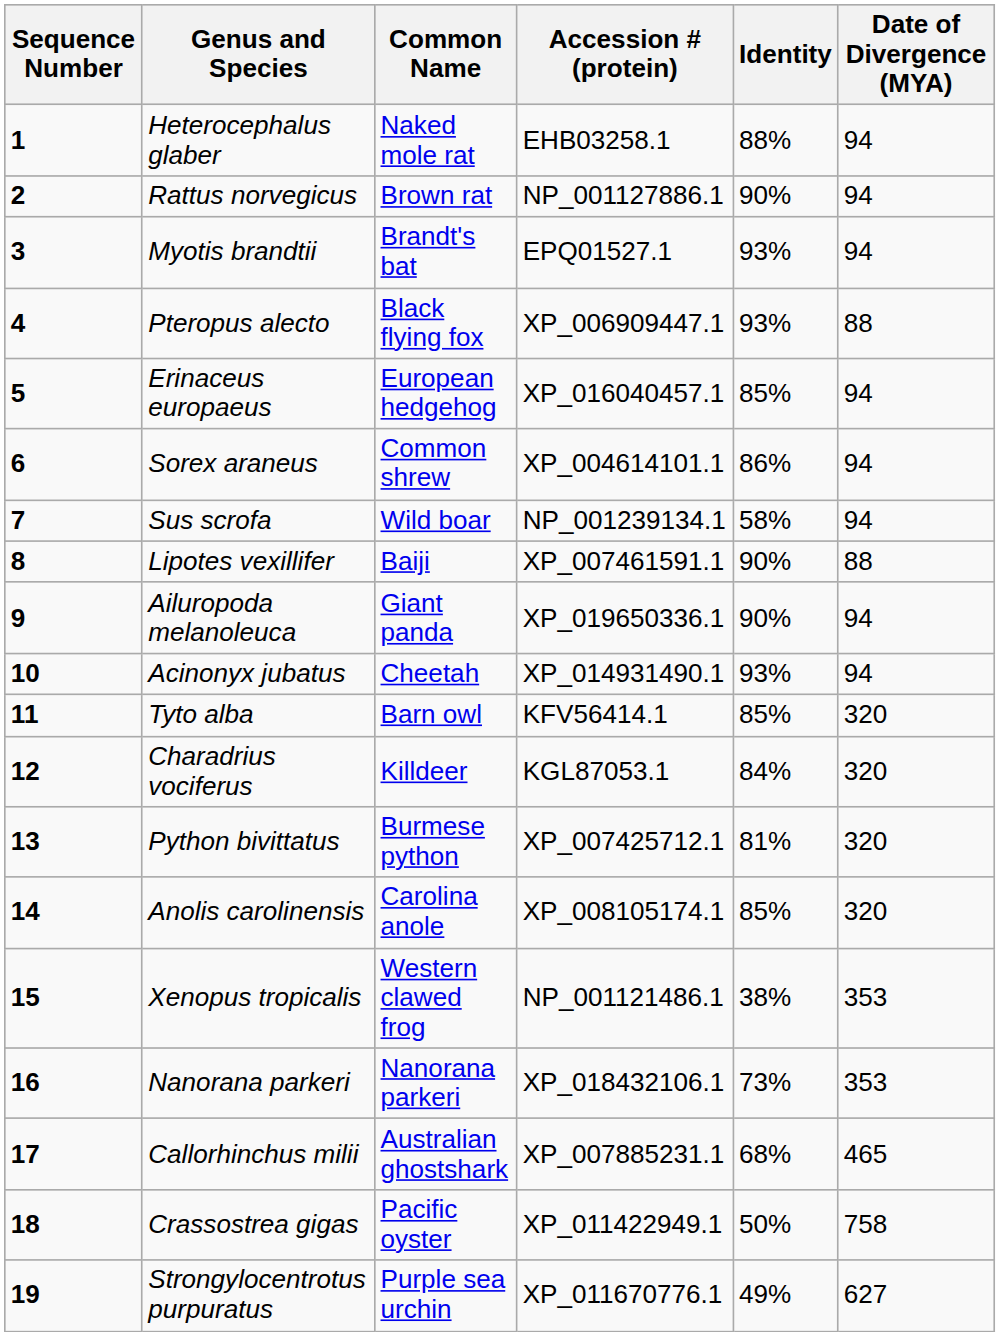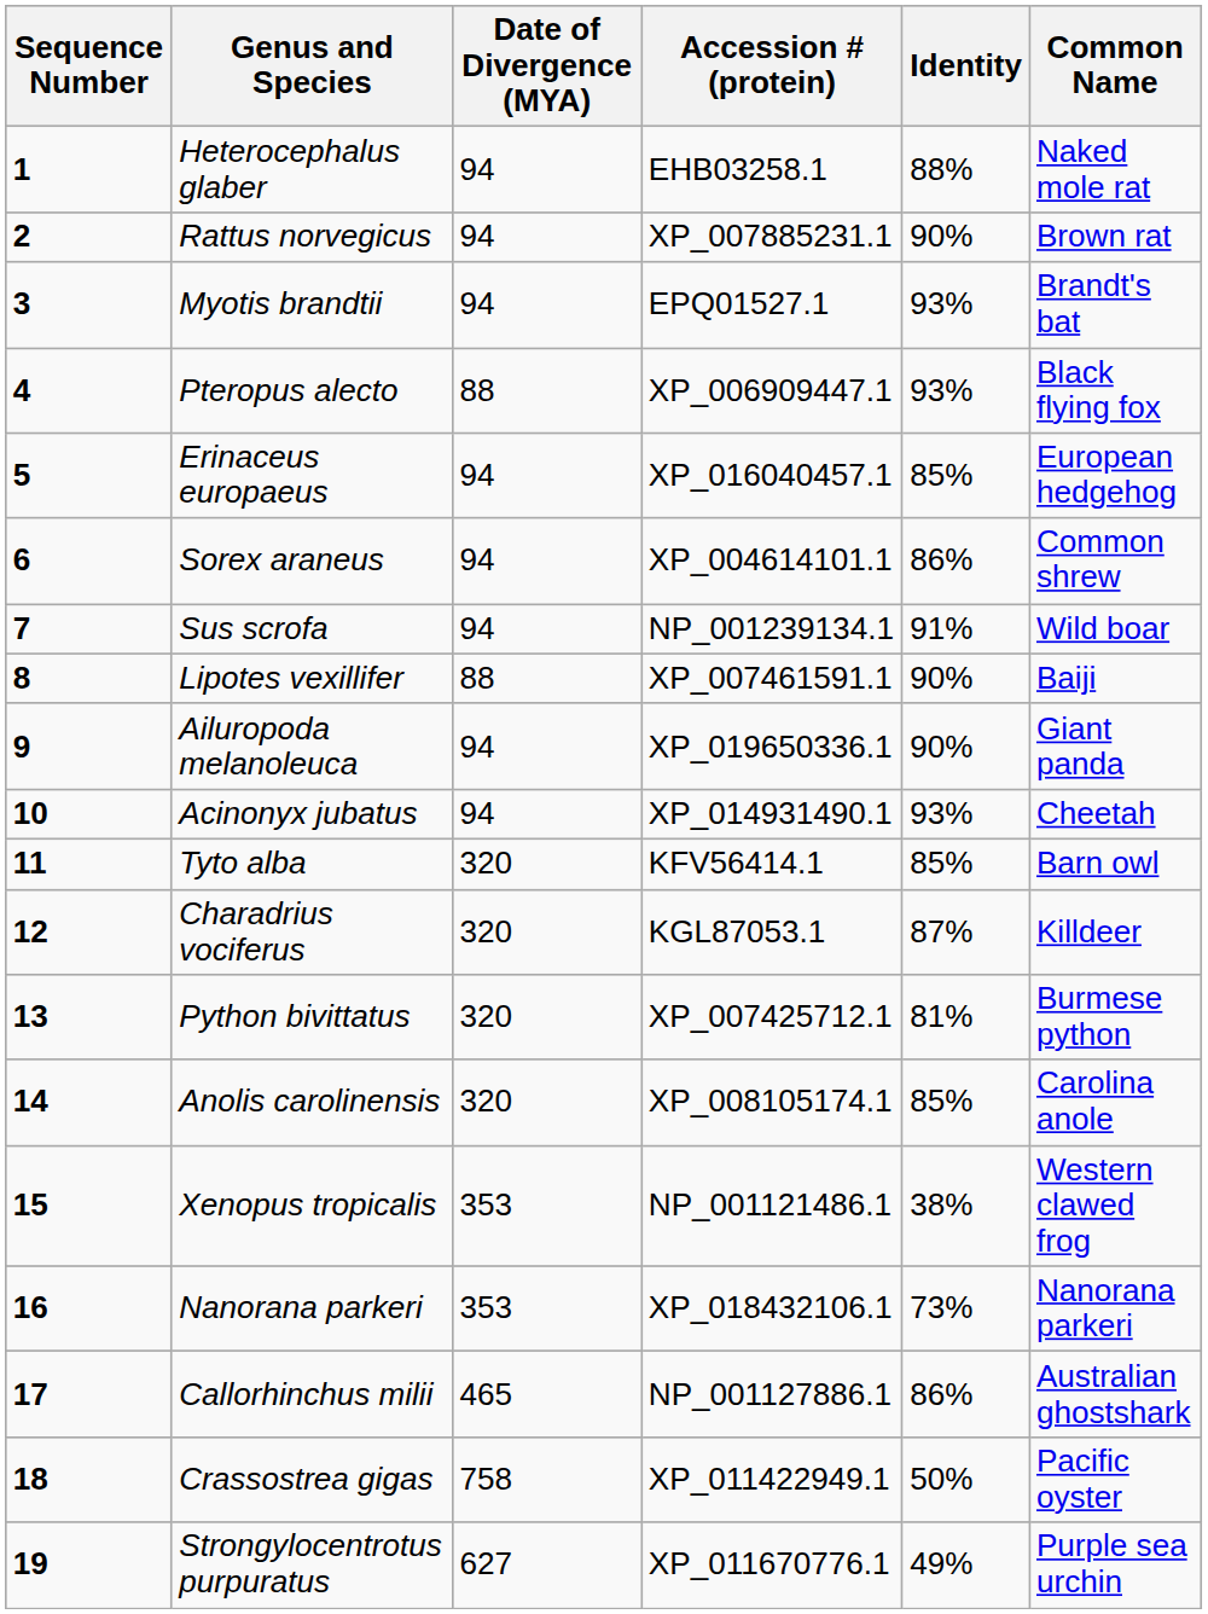 <table class="wikitable">
 <tr>
 <th>Sequence Number</th>
 <th>Genus and Species</th>
-<th>Common Name</th>
+<th>Date of Divergence (MYA)</th>
 <th>Accession # (protein)</th>
 <th>Identity</th>
-<th>Date of Divergence (MYA)</th>
+<th>Common Name</th>
 </tr>
 <tr>
 <td><strong>1</strong></td>
 <td><em>Heterocephalus glaber</em></td>
-<td><a href='#'>Naked mole rat</a></td>
+<td>94</td>
 <td>EHB03258.1</td>
 <td>88%</td>
-<td>94</td>
+<td><a href='#'>Naked mole rat</a></td>
 </tr>
 <tr>
 <td><strong>2</strong></td>
 <td><em>Rattus norvegicus</em></td>
+<td>94</td>
+<td>XP_007885231.1</td>
+<td>90%</td>
 <td><a href='#'>Brown rat</a></td>
-<td>NP_001127886.1</td>
-<td>90%</td>
-<td>94</td>
 </tr>
 <tr>
 <td><strong>3</strong></td>
 <td><em>Myotis brandtii</em></td>
-<td><a href='#'>Brandt's bat</a></td>
+<td>94</td>
 <td>EPQ01527.1</td>
 <td>93%</td>
-<td>94</td>
+<td><a href='#'>Brandt's bat</a></td>
 </tr>
 <tr>
 <td><strong>4</strong></td>
 <td><em>Pteropus alecto</em></td>
-<td><a href='#'>Black flying fox</a></td>
+<td>88</td>
 <td>XP_006909447.1</td>
 <td>93%</td>
-<td>88</td>
+<td><a href='#'>Black flying fox</a></td>
 </tr>
 <tr>
 <td><strong>5</strong></td>
 <td><em>Erinaceus europaeus</em></td>
-<td><a href='#'>European hedgehog</a></td>
+<td>94</td>
 <td>XP_016040457.1</td>
 <td>85%</td>
-<td>94</td>
+<td><a href='#'>European hedgehog</a></td>
 </tr>
 <tr>
 <td><strong>6</strong></td>
 <td><em>Sorex araneus</em></td>
-<td><a href='#'>Common shrew</a></td>
+<td>94</td>
 <td>XP_004614101.1</td>
 <td>86%</td>
-<td>94</td>
+<td><a href='#'>Common shrew</a></td>
 </tr>
 <tr>
 <td><strong>7</strong></td>
 <td><em>Sus scrofa</em></td>
+<td>94</td>
+<td>NP_001239134.1</td>
+<td>91%</td>
 <td><a href='#'>Wild boar</a></td>
-<td>NP_001239134.1</td>
-<td>58%</td>
-<td>94</td>
 </tr>
 <tr>
 <td><strong>8</strong></td>
 <td><em>Lipotes vexillifer</em></td>
-<td><a href='#'>Baiji</a></td>
+<td>88</td>
 <td>XP_007461591.1</td>
 <td>90%</td>
-<td>88</td>
+<td><a href='#'>Baiji</a></td>
 </tr>
 <tr>
 <td><strong>9</strong></td>
 <td><em>Ailuropoda melanoleuca</em></td>
-<td><a href='#'>Giant panda</a></td>
+<td>94</td>
 <td>XP_019650336.1</td>
 <td>90%</td>
-<td>94</td>
+<td><a href='#'>Giant panda</a></td>
 </tr>
 <tr>
 <td><strong>10</strong></td>
 <td><em>Acinonyx jubatus</em></td>
-<td><a href='#'>Cheetah</a></td>
+<td>94</td>
 <td>XP_014931490.1</td>
 <td>93%</td>
-<td>94</td>
+<td><a href='#'>Cheetah</a></td>
 </tr>
 <tr>
 <td><strong>11</strong></td>
 <td><em>Tyto alba</em></td>
-<td><a href='#'>Barn owl</a></td>
+<td>320</td>
 <td>KFV56414.1</td>
 <td>85%</td>
-<td>320</td>
+<td><a href='#'>Barn owl</a></td>
 </tr>
 <tr>
 <td><strong>12</strong></td>
 <td><em>Charadrius vociferus</em></td>
+<td>320</td>
+<td>KGL87053.1</td>
+<td>87%</td>
 <td><a href='#'>Killdeer</a></td>
-<td>KGL87053.1</td>
-<td>84%</td>
-<td>320</td>
 </tr>
 <tr>
 <td><strong>13</strong></td>
 <td><em>Python bivittatus</em></td>
-<td><a href='#'>Burmese python</a></td>
+<td>320</td>
 <td>XP_007425712.1</td>
 <td>81%</td>
-<td>320</td>
+<td><a href='#'>Burmese python</a></td>
 </tr>
 <tr>
 <td><strong>14</strong></td>
 <td><em>Anolis carolinensis</em></td>
-<td><a href='#'>Carolina anole</a></td>
+<td>320</td>
 <td>XP_008105174.1</td>
 <td>85%</td>
-<td>320</td>
+<td><a href='#'>Carolina anole</a></td>
 </tr>
 <tr>
 <td><strong>15</strong></td>
 <td><em>Xenopus tropicalis</em></td>
-<td><a href='#'>Western clawed frog</a></td>
+<td>353</td>
 <td>NP_001121486.1</td>
 <td>38%</td>
-<td>353</td>
+<td><a href='#'>Western clawed frog</a></td>
 </tr>
 <tr>
 <td><strong>16</strong></td>
 <td><em>Nanorana parkeri</em></td>
-<td><a href='#'>Nanorana parkeri</a></td>
+<td>353</td>
 <td>XP_018432106.1</td>
 <td>73%</td>
-<td>353</td>
+<td><a href='#'>Nanorana parkeri</a></td>
 </tr>
 <tr>
 <td><strong>17</strong></td>
 <td><em>Callorhinchus milii</em></td>
+<td>465</td>
+<td>NP_001127886.1</td>
+<td>86%</td>
 <td><a href='#'>Australian ghostshark</a></td>
-<td>XP_007885231.1</td>
-<td>68%</td>
-<td>465</td>
 </tr>
 <tr>
 <td><strong>18</strong></td>
 <td><em>Crassostrea gigas</em></td>
-<td><a href='#'>Pacific oyster</a></td>
+<td>758</td>
 <td>XP_011422949.1</td>
 <td>50%</td>
-<td>758</td>
+<td><a href='#'>Pacific oyster</a></td>
 </tr>
 <tr>
 <td><strong>19</strong></td>
 <td><em>Strongylocentrotus purpuratus</em></td>
-<td><a href='#'>Purple sea urchin</a></td>
+<td>627</td>
 <td>XP_011670776.1</td>
 <td>49%</td>
-<td>627</td>
+<td><a href='#'>Purple sea urchin</a></td>
 </tr>
 </table>
